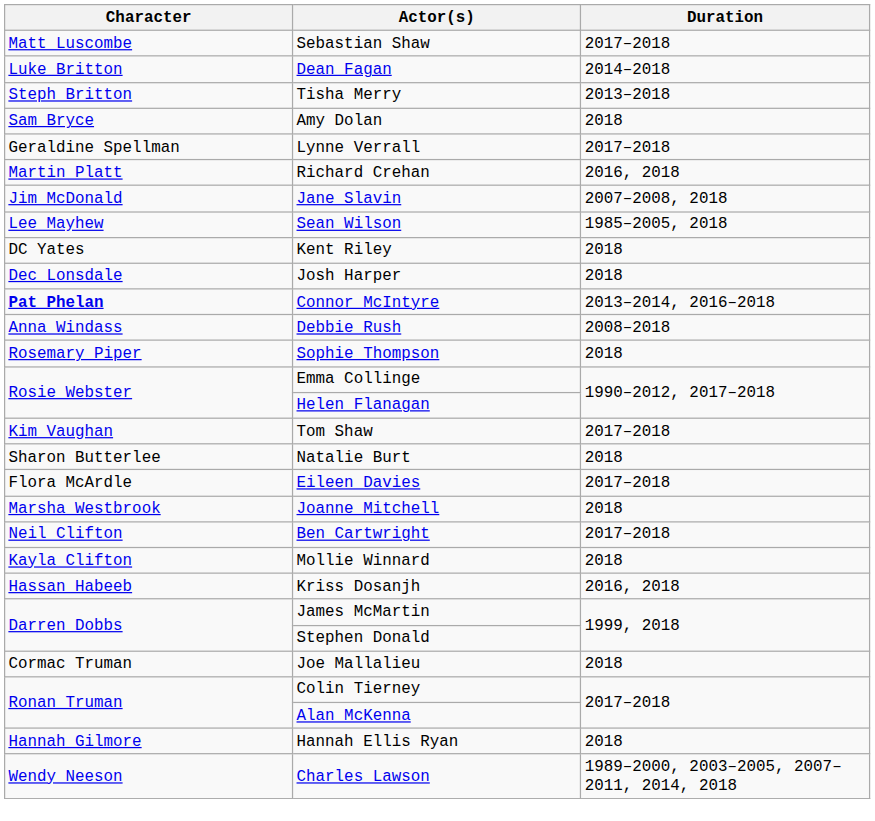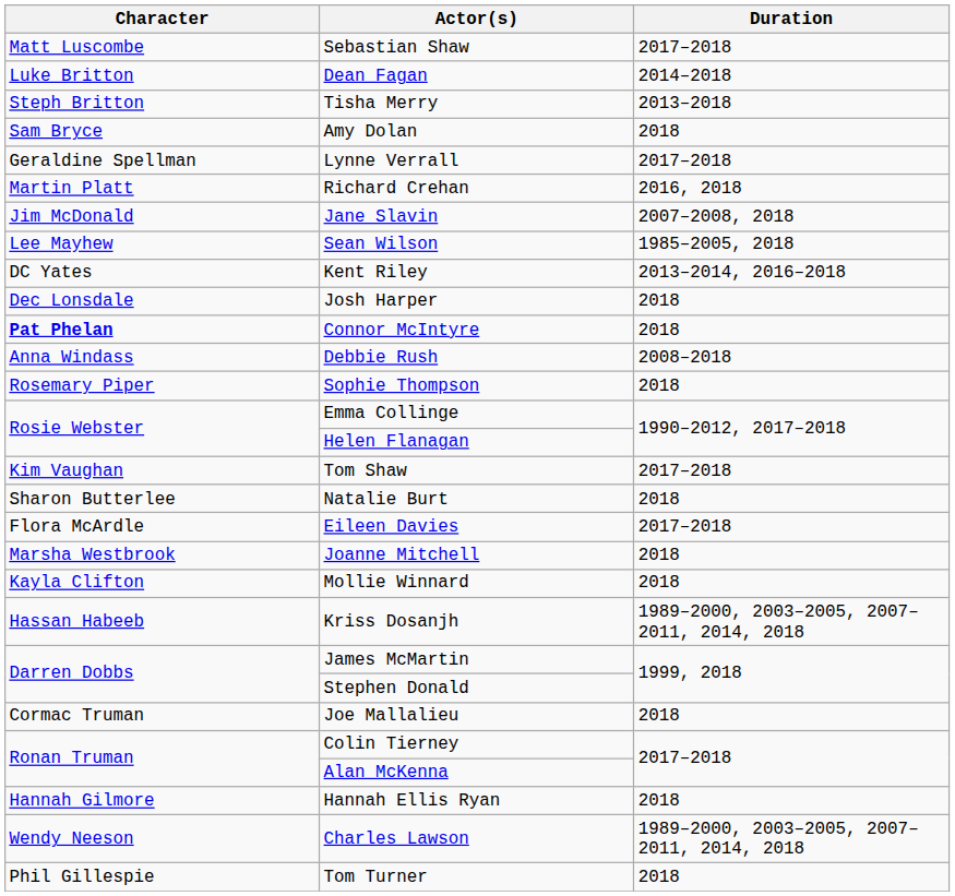 <table class="wikitable">
 <tr>
 <th scope="col" style="width:230px;">Character</th>
 <th scope="col" style="width:230px;">Actor(s)</th>
 <th scope="col" style="width:230px;">Duration</th>
 </tr>
 <tr>
 <td><a href='#'>Matt Luscombe</a></td>
 <td>Sebastian Shaw</td>
 <td>2017–2018</td>
 </tr>
 <tr>
 <td><a href='#'>Luke Britton</a></td>
 <td><a href='#'>Dean Fagan</a></td>
 <td>2014–2018</td>
 </tr>
 <tr>
 <td><a href='#'>Steph Britton</a></td>
 <td>Tisha Merry</td>
 <td>2013–2018</td>
 </tr>
 <tr>
 <td><a href='#'>Sam Bryce</a></td>
 <td>Amy Dolan</td>
 <td>2018</td>
 </tr>
 <tr>
 <td>Geraldine Spellman</td>
 <td>Lynne Verrall</td>
 <td>2017–2018</td>
 </tr>
 <tr>
 <td><a href='#'>Martin Platt</a></td>
 <td>Richard Crehan</td>
 <td>2016, 2018</td>
 </tr>
 <tr>
 <td><a href='#'>Jim McDonald</a></td>
 <td><a href='#'>Jane Slavin</a></td>
 <td>2007–2008, 2018</td>
 </tr>
 <tr>
 <td><a href='#'>Lee Mayhew</a></td>
 <td><a href='#'>Sean Wilson</a></td>
 <td>1985–2005, 2018</td>
 </tr>
 <tr>
 <td>DC Yates</td>
 <td>Kent Riley</td>
-<td>2018</td>
+<td>2013–2014, 2016–2018</td>
 </tr>
 <tr>
 <td><a href='#'>Dec Lonsdale</a></td>
 <td>Josh Harper</td>
 <td>2018</td>
 </tr>
 <tr>
 <td><strong><a href='#'>Pat Phelan</a></strong></td>
 <td><a href='#'>Connor McIntyre</a></td>
-<td>2013–2014, 2016–2018</td>
+<td>2018</td>
 </tr>
 <tr>
 <td><a href='#'>Anna Windass</a></td>
 <td><a href='#'>Debbie Rush</a></td>
 <td>2008–2018</td>
 </tr>
 <tr>
 <td><a href='#'>Rosemary Piper</a></td>
 <td><a href='#'>Sophie Thompson</a></td>
 <td>2018</td>
 </tr>
 <tr>
 <td rowspan="2"><a href='#'>Rosie Webster</a></td>
 <td>Emma Collinge</td>
 <td rowspan="2">1990–2012, 2017–2018</td>
 </tr>
 <tr>
 <td><a href='#'>Helen Flanagan</a></td>
 </tr>
 <tr>
 <td><a href='#'>Kim Vaughan</a></td>
 <td>Tom Shaw</td>
 <td>2017–2018</td>
 </tr>
 <tr>
 <td>Sharon Butterlee</td>
 <td>Natalie Burt</td>
 <td>2018</td>
 </tr>
 <tr>
 <td>Flora McArdle</td>
 <td><a href='#'>Eileen Davies</a></td>
 <td>2017–2018</td>
 </tr>
 <tr>
 <td><a href='#'>Marsha Westbrook</a></td>
 <td><a href='#'>Joanne Mitchell</a></td>
 <td>2018</td>
 </tr>
 <tr>
-<td><a href='#'>Neil Clifton</a></td>
-<td><a href='#'>Ben Cartwright</a></td>
-<td>2017–2018</td>
-</tr>
-<tr>
 <td><a href='#'>Kayla Clifton</a></td>
 <td>Mollie Winnard</td>
 <td>2018</td>
 </tr>
 <tr>
 <td><a href='#'>Hassan Habeeb</a></td>
 <td>Kriss Dosanjh</td>
-<td>2016, 2018</td>
+<td>1989–2000, 2003–2005, 2007–2011, 2014, 2018</td>
 </tr>
 <tr>
 <td rowspan="2"><a href='#'>Darren Dobbs</a></td>
 <td>James McMartin</td>
 <td rowspan="2">1999, 2018</td>
 </tr>
 <tr>
 <td>Stephen Donald</td>
 </tr>
 <tr>
 <td>Cormac Truman</td>
 <td>Joe Mallalieu</td>
 <td>2018</td>
 </tr>
 <tr>
 <td rowspan="2"><a href='#'>Ronan Truman</a></td>
 <td>Colin Tierney</td>
 <td rowspan="2">2017–2018</td>
 </tr>
 <tr>
 <td><a href='#'>Alan McKenna</a></td>
 </tr>
 <tr>
 <td><a href='#'>Hannah Gilmore</a></td>
 <td>Hannah Ellis Ryan</td>
 <td>2018</td>
 </tr>
 <tr>
 <td><a href='#'>Wendy Neeson</a></td>
 <td><a href='#'>Charles Lawson</a></td>
 <td>1989–2000, 2003–2005, 2007–2011, 2014, 2018</td>
 </tr>
 <tr>
+<td>Phil Gillespie</td>
+<td>Tom Turner</td>
+<td>2018</td>
+</tr>
+<tr>
 </tr>
 </table>
